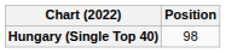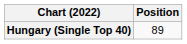 <table class="wikitable plainrowheaders" style="text-align:center">
 <tr>
 <th scope="col">Chart (2022)</th>
 <th scope="col">Position</th>
 </tr>
 <tr>
 <th scope="row">Hungary (Single Top 40)</th>
-<td>98</td>
+<td>89</td>
 </tr>
 </table>
